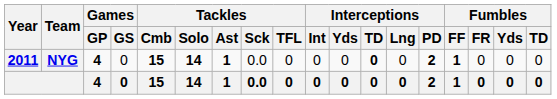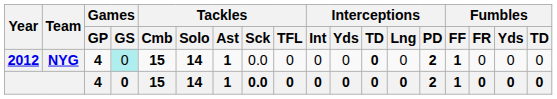 <table class="wikitable" style="text-align:center">
 <tr>
 <th rowspan="2">Year</th>
 <th rowspan="2">Team</th>
 <th colspan="2">Games</th>
 <th colspan="5">Tackles</th>
 <th colspan="5">Interceptions</th>
 <th colspan="4">Fumbles</th>
 </tr>
 <tr>
 <th>GP</th>
 <th>GS</th>
 <th>Cmb</th>
 <th>Solo</th>
 <th>Ast</th>
 <th>Sck</th>
 <th>TFL</th>
 <th>Int</th>
 <th>Yds</th>
 <th>TD</th>
 <th>Lng</th>
 <th>PD</th>
 <th>FF</th>
 <th>FR</th>
 <th>Yds</th>
 <th>TD</th>
 </tr>
 <tr>
-<th><a href='#'>2011</a></th>
+<th><a href='#'>2012</a></th>
 <th><a href='#'>NYG</a></th>
 <td><strong>4</strong></td>
-<td>0</td>
+<td style="background: paleturquoise;">0</td>
 <td><strong>15</strong></td>
 <td><strong>14</strong></td>
 <td><strong>1</strong></td>
 <td>0.0</td>
 <td>0</td>
 <td>0</td>
 <td>0</td>
 <td><strong>0</strong></td>
 <td>0</td>
 <td><strong>2</strong></td>
 <td><strong>1</strong></td>
 <td>0</td>
 <td>0</td>
 <td>0</td>
 </tr>
 <tr>
 <th colspan="2"></th>
 <th>4</th>
 <th>0</th>
 <th>15</th>
 <th>14</th>
 <th>1</th>
 <th>0.0</th>
 <th>0</th>
 <th>0</th>
 <th>0</th>
 <th>0</th>
 <th>0</th>
 <th>2</th>
 <th>1</th>
 <th>0</th>
 <th>0</th>
 <th>0</th>
 </tr>
 </table>
